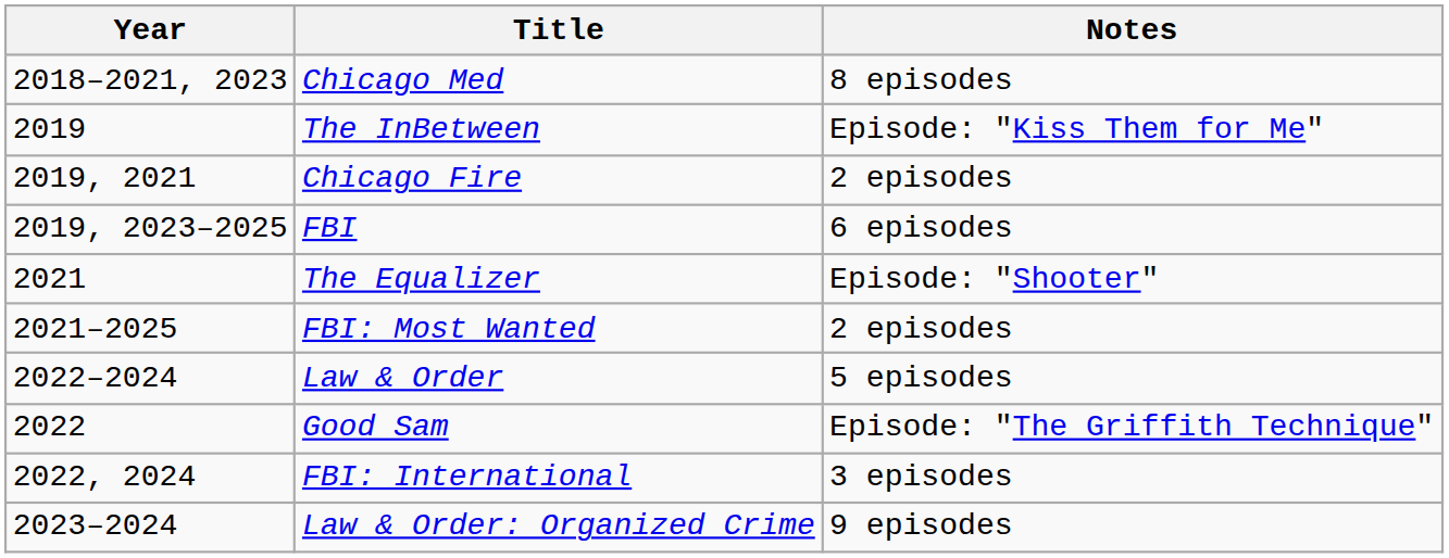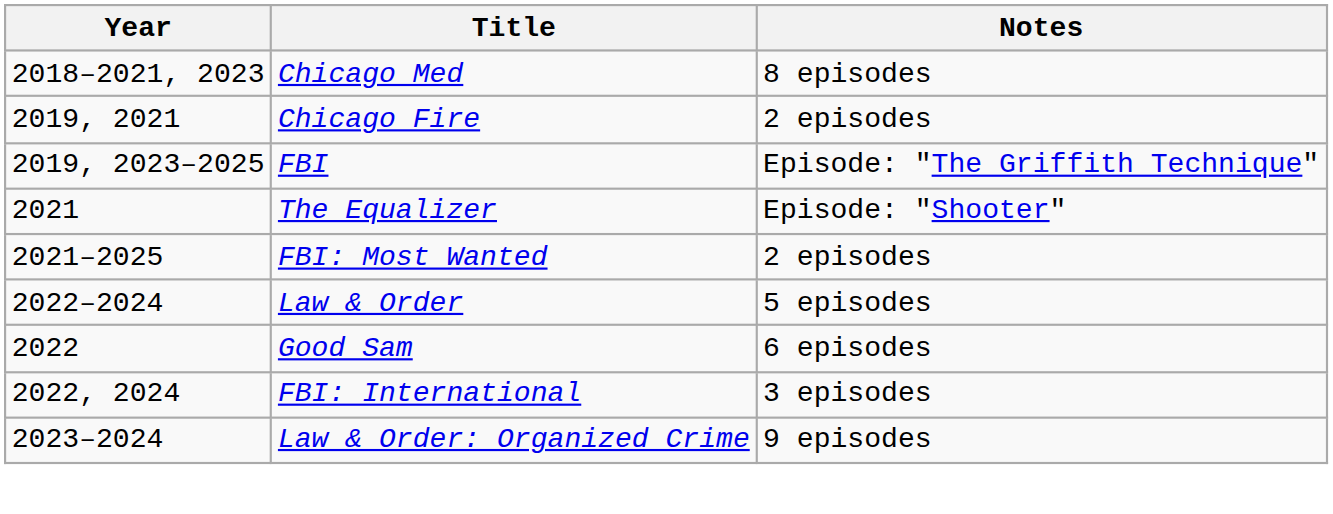 <table class="wikitable sortable">
 <tr>
 <th>Year</th>
 <th>Title</th>
 <th class="unsortable">Notes</th>
 </tr>
 <tr>
 <td>2018–2021, 2023</td>
 <td><em><a href='#'>Chicago Med</a></em></td>
 <td>8 episodes</td>
 </tr>
 <tr>
-<td>2019</td>
-<td><em><a href='#'>The InBetween</a></em></td>
-<td>Episode: "<a href='#'>Kiss Them for Me</a>"</td>
-</tr>
-<tr>
 <td>2019, 2021</td>
 <td><em><a href='#'>Chicago Fire</a></em></td>
 <td>2 episodes</td>
 </tr>
 <tr>
 <td>2019, 2023–2025</td>
 <td><em><a href='#'>FBI</a></em></td>
-<td>6 episodes</td>
+<td>Episode: "<a href='#'>The Griffith Technique</a>"</td>
 </tr>
 <tr>
 <td>2021</td>
 <td><em><a href='#'>The Equalizer</a></em></td>
 <td>Episode: "<a href='#'>Shooter</a>"</td>
 </tr>
 <tr>
 <td>2021–2025</td>
 <td><em><a href='#'>FBI: Most Wanted</a></em></td>
 <td>2 episodes</td>
 </tr>
 <tr>
 <td>2022–2024</td>
 <td><em><a href='#'>Law & Order</a></em></td>
 <td>5 episodes</td>
 </tr>
 <tr>
 <td>2022</td>
 <td><em><a href='#'>Good Sam</a></em></td>
-<td>Episode: "<a href='#'>The Griffith Technique</a>"</td>
+<td>6 episodes</td>
 </tr>
 <tr>
 <td>2022, 2024</td>
 <td><em><a href='#'>FBI: International</a></em></td>
 <td>3 episodes</td>
 </tr>
 <tr>
 <td>2023–2024</td>
 <td><em><a href='#'>Law & Order: Organized Crime</a></em></td>
 <td>9 episodes</td>
 </tr>
 </table>
